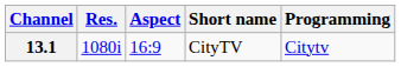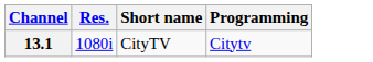 <table class="wikitable">
 <tr>
 <th><a href='#'>Channel</a></th>
 <th><a href='#'>Res.</a></th>
-<th><a href='#'>Aspect</a></th>
 <th>Short name</th>
 <th>Programming</th>
 </tr>
 <tr>
 <th scope = "row">13.1</th>
 <td><a href='#'>1080i</a></td>
-<td><a href='#'>16:9</a></td>
 <td>CityTV</td>
 <td><a href='#'>Citytv</a></td>
 </tr>
 </table>
